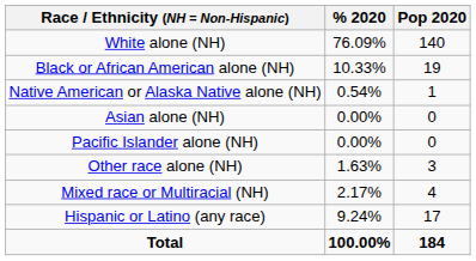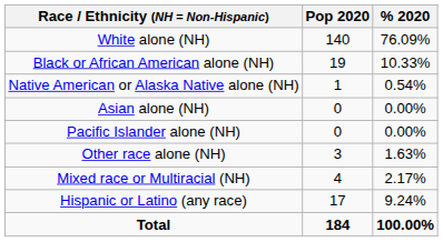 <table class="wikitable" style="text-align:center;">
 <tr>
 <th>Race / Ethnicity <small>(<em>NH = Non-Hispanic</em>)</small></th>
+<th>Pop 2020</th>
 <th>% 2020</th>
-<th>Pop 2020</th>
 </tr>
 <tr>
 <td><a href='#'>White</a> alone (NH)</td>
+<td>140</td>
 <td>76.09%</td>
-<td>140</td>
 </tr>
 <tr>
 <td><a href='#'>Black or African American</a> alone (NH)</td>
+<td>19</td>
 <td>10.33%</td>
-<td>19</td>
 </tr>
 <tr>
 <td><a href='#'>Native American</a> or <a href='#'>Alaska Native</a> alone (NH)</td>
+<td>1</td>
 <td>0.54%</td>
-<td>1</td>
 </tr>
 <tr>
 <td><a href='#'>Asian</a> alone (NH)</td>
+<td>0</td>
 <td>0.00%</td>
-<td>0</td>
 </tr>
 <tr>
 <td><a href='#'>Pacific Islander</a> alone (NH)</td>
+<td>0</td>
 <td>0.00%</td>
-<td>0</td>
 </tr>
 <tr>
 <td><a href='#'>Other race</a> alone (NH)</td>
+<td>3</td>
 <td>1.63%</td>
-<td>3</td>
 </tr>
 <tr>
 <td><a href='#'>Mixed race or Multiracial</a> (NH)</td>
+<td>4</td>
 <td>2.17%</td>
-<td>4</td>
 </tr>
 <tr>
 <td><a href='#'>Hispanic or Latino</a> (any race)</td>
+<td>17</td>
 <td>9.24%</td>
-<td>17</td>
 </tr>
 <tr>
 <td><strong>Total</strong></td>
+<td><strong>184</strong></td>
 <td><strong>100.00%</strong></td>
-<td><strong>184</strong></td>
 </tr>
 </table>
